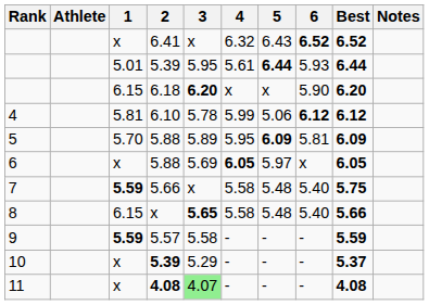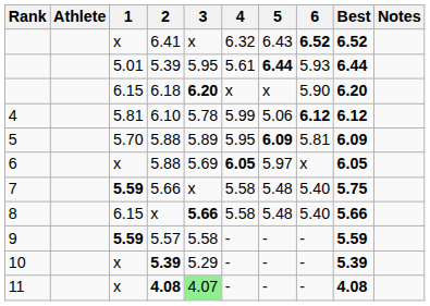 <table class="wikitable sortable" style="text-align:left">
 <tr>
 <th>Rank</th>
 <th>Athlete</th>
 <th>1</th>
 <th>2</th>
 <th>3</th>
 <th>4</th>
 <th>5</th>
 <th>6</th>
 <th>Best</th>
 <th>Notes</th>
 </tr>
 <tr>
 <td></td>
 <td></td>
 <td>x</td>
 <td>6.41</td>
 <td>x</td>
 <td>6.32</td>
 <td>6.43</td>
 <td><strong>6.52</strong></td>
 <td><strong>6.52</strong></td>
 <td></td>
 </tr>
 <tr>
 <td></td>
 <td></td>
 <td>5.01</td>
 <td>5.39</td>
 <td>5.95</td>
 <td>5.61</td>
 <td><strong>6.44</strong></td>
 <td>5.93</td>
 <td><strong>6.44</strong></td>
 <td></td>
 </tr>
 <tr>
 <td></td>
 <td></td>
 <td>6.15</td>
 <td>6.18</td>
 <td><strong>6.20</strong></td>
 <td>x</td>
 <td>x</td>
 <td>5.90</td>
 <td><strong>6.20</strong></td>
 <td></td>
 </tr>
 <tr>
 <td>4</td>
 <td></td>
 <td>5.81</td>
 <td>6.10</td>
 <td>5.78</td>
 <td>5.99</td>
 <td>5.06</td>
 <td><strong>6.12</strong></td>
 <td><strong>6.12</strong></td>
 <td></td>
 </tr>
 <tr>
 <td>5</td>
 <td></td>
 <td>5.70</td>
 <td>5.88</td>
 <td>5.89</td>
 <td>5.95</td>
 <td><strong>6.09</strong></td>
 <td>5.81</td>
 <td><strong>6.09</strong></td>
 <td></td>
 </tr>
 <tr>
 <td>6</td>
 <td></td>
 <td>x</td>
 <td>5.88</td>
 <td>5.69</td>
 <td><strong>6.05</strong></td>
 <td>5.97</td>
 <td>x</td>
 <td><strong>6.05</strong></td>
 <td></td>
 </tr>
 <tr>
 <td>7</td>
 <td></td>
 <td><strong>5.59</strong></td>
 <td>5.66</td>
 <td>x</td>
 <td>5.58</td>
 <td>5.48</td>
 <td>5.40</td>
 <td><strong>5.75</strong></td>
 <td></td>
 </tr>
 <tr>
 <td>8</td>
 <td></td>
 <td>6.15</td>
 <td>x</td>
-<td><strong>5.65</strong></td>
+<td><strong>5.66</strong></td>
 <td>5.58</td>
 <td>5.48</td>
 <td>5.40</td>
 <td><strong>5.66</strong></td>
 <td></td>
 </tr>
 <tr>
 <td>9</td>
 <td></td>
 <td><strong>5.59</strong></td>
 <td>5.57</td>
 <td>5.58</td>
 <td>-</td>
 <td>-</td>
 <td>-</td>
 <td><strong>5.59</strong></td>
 <td></td>
 </tr>
 <tr>
 <td>10</td>
 <td></td>
 <td>x</td>
 <td><strong>5.39</strong></td>
 <td>5.29</td>
 <td>-</td>
 <td>-</td>
 <td>-</td>
-<td><strong>5.37</strong></td>
+<td><strong>5.39</strong></td>
 <td></td>
 </tr>
 <tr>
 <td>11</td>
 <td></td>
 <td>x</td>
 <td><strong>4.08</strong></td>
 <td style="background: lightgreen;">4.07</td>
 <td>-</td>
 <td>-</td>
 <td>-</td>
 <td><strong>4.08</strong></td>
 <td></td>
 </tr>
 </table>
